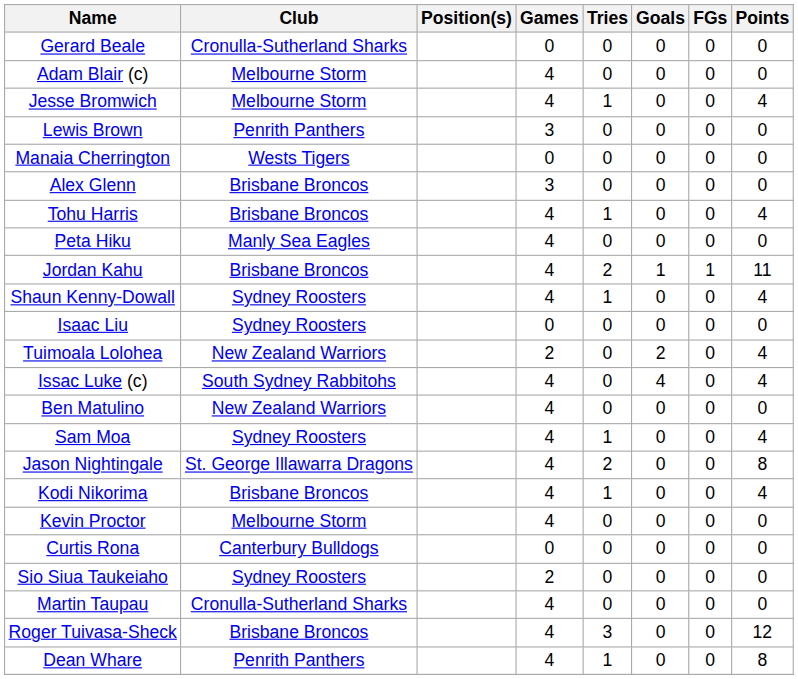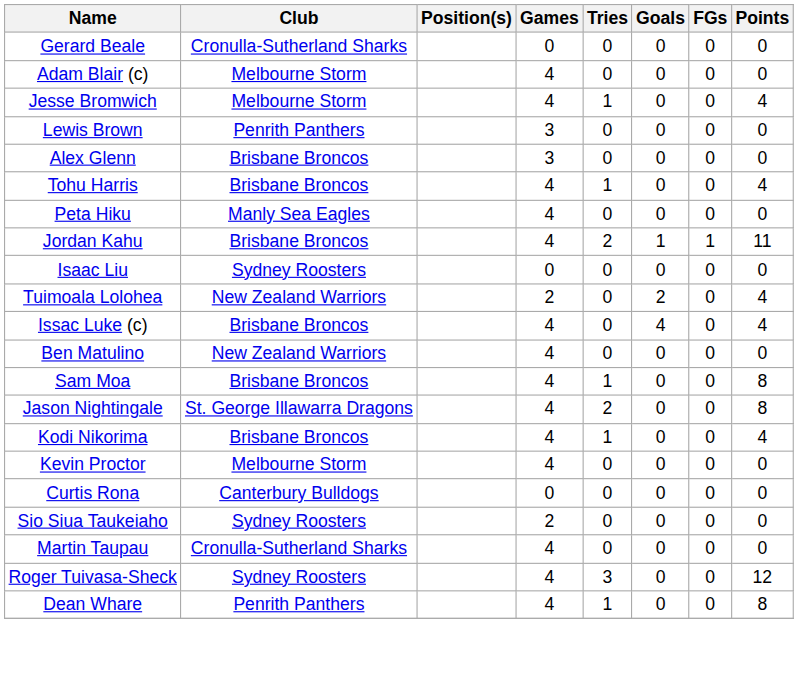 <table class="wikitable sortable" style="text-align: center;">
 <tr>
 <th>Name</th>
 <th>Club</th>
 <th>Position(s)</th>
 <th>Games</th>
 <th>Tries</th>
 <th>Goals</th>
 <th>FGs</th>
 <th>Points</th>
 </tr>
 <tr style="background:#fff;">
 <td><a href='#'>Gerard Beale</a></td>
 <td> <a href='#'>Cronulla-Sutherland Sharks</a></td>
 <td></td>
 <td>0</td>
 <td>0</td>
 <td>0</td>
 <td>0</td>
 <td>0</td>
 </tr>
 <tr style="background:#fff;">
 <td><a href='#'>Adam Blair</a> (c)</td>
 <td> <a href='#'>Melbourne Storm</a></td>
 <td></td>
 <td>4</td>
 <td>0</td>
 <td>0</td>
 <td>0</td>
 <td>0</td>
 </tr>
 <tr style="background:#fff;">
 <td><a href='#'>Jesse Bromwich</a></td>
 <td> <a href='#'>Melbourne Storm</a></td>
 <td></td>
 <td>4</td>
 <td>1</td>
 <td>0</td>
 <td>0</td>
 <td>4</td>
 </tr>
 <tr style="background:#fff;">
 <td><a href='#'>Lewis Brown</a></td>
 <td> <a href='#'>Penrith Panthers</a></td>
 <td></td>
 <td>3</td>
 <td>0</td>
 <td>0</td>
 <td>0</td>
 <td>0</td>
 </tr>
 <tr style="background:#fff;">
-<td><a href='#'>Manaia Cherrington</a></td>
-<td> <a href='#'>Wests Tigers</a></td>
-<td></td>
-<td>0</td>
-<td>0</td>
-<td>0</td>
-<td>0</td>
-<td>0</td>
-</tr>
-<tr style="background:#fff;">
 <td><a href='#'>Alex Glenn</a></td>
 <td> <a href='#'>Brisbane Broncos</a></td>
 <td></td>
 <td>3</td>
 <td>0</td>
 <td>0</td>
 <td>0</td>
 <td>0</td>
 </tr>
 <tr style="background:#fff;">
 <td><a href='#'>Tohu Harris</a></td>
 <td> <a href='#'>Brisbane Broncos</a></td>
 <td></td>
 <td>4</td>
 <td>1</td>
 <td>0</td>
 <td>0</td>
 <td>4</td>
 </tr>
 <tr style="background:#fff;">
 <td><a href='#'>Peta Hiku</a></td>
 <td> <a href='#'>Manly Sea Eagles</a></td>
 <td></td>
 <td>4</td>
 <td>0</td>
 <td>0</td>
 <td>0</td>
 <td>0</td>
 </tr>
 <tr style="background:#fff;">
 <td><a href='#'>Jordan Kahu</a></td>
 <td> <a href='#'>Brisbane Broncos</a></td>
 <td></td>
 <td>4</td>
 <td>2</td>
 <td>1</td>
 <td>1</td>
 <td>11</td>
 </tr>
 <tr style="background:#fff;">
-<td><a href='#'>Shaun Kenny-Dowall</a></td>
-<td> <a href='#'>Sydney Roosters</a></td>
-<td></td>
-<td>4</td>
-<td>1</td>
-<td>0</td>
-<td>0</td>
-<td>4</td>
-</tr>
-<tr style="background:#fff;">
 <td><a href='#'>Isaac Liu</a></td>
 <td> <a href='#'>Sydney Roosters</a></td>
 <td></td>
 <td>0</td>
 <td>0</td>
 <td>0</td>
 <td>0</td>
 <td>0</td>
 </tr>
 <tr style="background:#fff;">
 <td><a href='#'>Tuimoala Lolohea</a></td>
 <td> <a href='#'>New Zealand Warriors</a></td>
 <td></td>
 <td>2</td>
 <td>0</td>
 <td>2</td>
 <td>0</td>
 <td>4</td>
 </tr>
 <tr style="background:#fff;">
 <td><a href='#'>Issac Luke</a> (c)</td>
-<td> <a href='#'>South Sydney Rabbitohs</a></td>
+<td> <a href='#'>Brisbane Broncos</a></td>
 <td></td>
 <td>4</td>
 <td>0</td>
 <td>4</td>
 <td>0</td>
 <td>4</td>
 </tr>
 <tr style="background:#fff;">
 <td><a href='#'>Ben Matulino</a></td>
 <td> <a href='#'>New Zealand Warriors</a></td>
 <td></td>
 <td>4</td>
 <td>0</td>
 <td>0</td>
 <td>0</td>
 <td>0</td>
 </tr>
 <tr style="background:#fff;">
 <td><a href='#'>Sam Moa</a></td>
-<td> <a href='#'>Sydney Roosters</a></td>
+<td> <a href='#'>Brisbane Broncos</a></td>
 <td></td>
 <td>4</td>
 <td>1</td>
 <td>0</td>
 <td>0</td>
-<td>4</td>
+<td>8</td>
 </tr>
 <tr style="background:#fff;">
 <td><a href='#'>Jason Nightingale</a></td>
 <td> <a href='#'>St. George Illawarra Dragons</a></td>
 <td></td>
 <td>4</td>
 <td>2</td>
 <td>0</td>
 <td>0</td>
 <td>8</td>
 </tr>
 <tr style="background:#fff;">
 <td><a href='#'>Kodi Nikorima</a></td>
 <td> <a href='#'>Brisbane Broncos</a></td>
 <td></td>
 <td>4</td>
 <td>1</td>
 <td>0</td>
 <td>0</td>
 <td>4</td>
 </tr>
 <tr style="background:#fff;">
 <td><a href='#'>Kevin Proctor</a></td>
 <td> <a href='#'>Melbourne Storm</a></td>
 <td></td>
 <td>4</td>
 <td>0</td>
 <td>0</td>
 <td>0</td>
 <td>0</td>
 </tr>
 <tr style="background:#fff;">
 <td><a href='#'>Curtis Rona</a></td>
 <td> <a href='#'>Canterbury Bulldogs</a></td>
 <td></td>
 <td>0</td>
 <td>0</td>
 <td>0</td>
 <td>0</td>
 <td>0</td>
 </tr>
 <tr style="background:#fff;">
 <td><a href='#'>Sio Siua Taukeiaho</a></td>
 <td> <a href='#'>Sydney Roosters</a></td>
 <td></td>
 <td>2</td>
 <td>0</td>
 <td>0</td>
 <td>0</td>
 <td>0</td>
 </tr>
 <tr style="background:#fff;">
 <td><a href='#'>Martin Taupau</a></td>
 <td> <a href='#'>Cronulla-Sutherland Sharks</a></td>
 <td></td>
 <td>4</td>
 <td>0</td>
 <td>0</td>
 <td>0</td>
 <td>0</td>
 </tr>
 <tr style="background:#fff;">
 <td><a href='#'>Roger Tuivasa-Sheck</a></td>
-<td> <a href='#'>Brisbane Broncos</a></td>
+<td> <a href='#'>Sydney Roosters</a></td>
 <td></td>
 <td>4</td>
 <td>3</td>
 <td>0</td>
 <td>0</td>
 <td>12</td>
 </tr>
 <tr style="background:#fff;">
 <td><a href='#'>Dean Whare</a></td>
 <td> <a href='#'>Penrith Panthers</a></td>
 <td></td>
 <td>4</td>
 <td>1</td>
 <td>0</td>
 <td>0</td>
 <td>8</td>
 </tr>
 <tr>
 </tr>
 </table>
